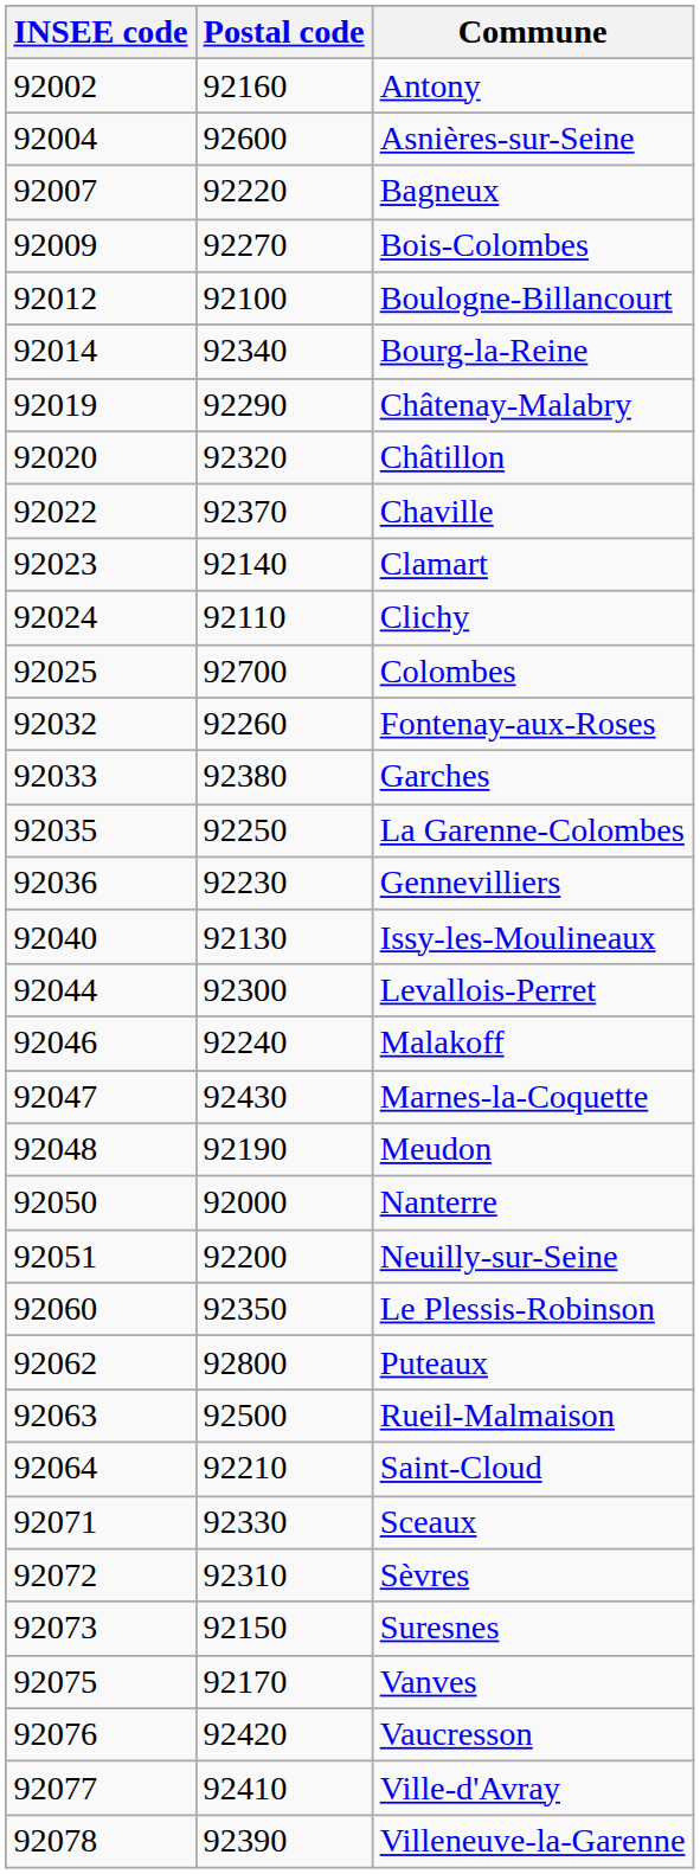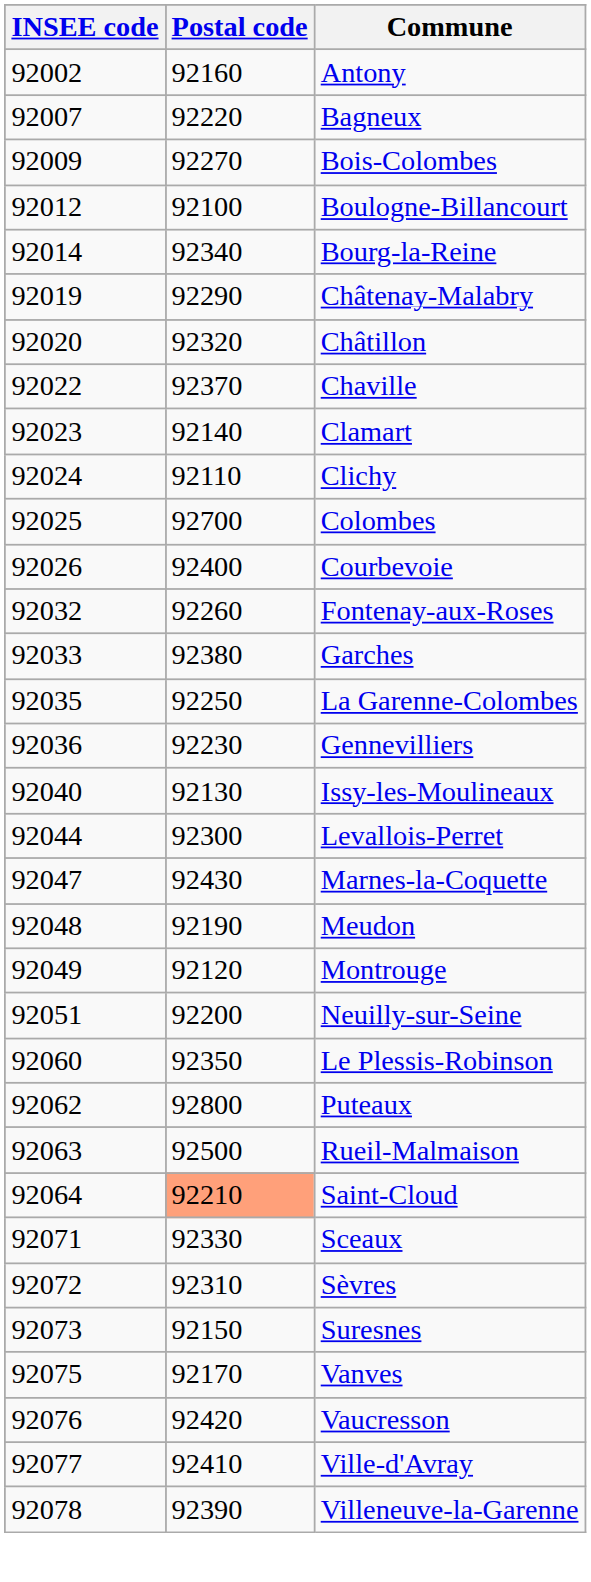 <table class="wikitable sortable">
 <tr>
 <th><a href='#'>INSEE code</a></th>
 <th><a href='#'>Postal code</a></th>
 <th>Commune</th>
 </tr>
 <tr>
 <td>92002</td>
 <td>92160</td>
 <td><a href='#'>Antony</a></td>
-</tr>
-<tr>
-<td>92004</td>
-<td>92600</td>
-<td><a href='#'>Asnières-sur-Seine</a></td>
 </tr>
 <tr>
 <td>92007</td>
 <td>92220</td>
 <td><a href='#'>Bagneux</a></td>
 </tr>
 <tr>
 <td>92009</td>
 <td>92270</td>
 <td><a href='#'>Bois-Colombes</a></td>
 </tr>
 <tr>
 <td>92012</td>
 <td>92100</td>
 <td><a href='#'>Boulogne-Billancourt</a></td>
 </tr>
 <tr>
 <td>92014</td>
 <td>92340</td>
 <td><a href='#'>Bourg-la-Reine</a></td>
 </tr>
 <tr>
 <td>92019</td>
 <td>92290</td>
 <td><a href='#'>Châtenay-Malabry</a></td>
 </tr>
 <tr>
 <td>92020</td>
 <td>92320</td>
 <td><a href='#'>Châtillon</a></td>
 </tr>
 <tr>
 <td>92022</td>
 <td>92370</td>
 <td><a href='#'>Chaville</a></td>
 </tr>
 <tr>
 <td>92023</td>
 <td>92140</td>
 <td><a href='#'>Clamart</a></td>
 </tr>
 <tr>
 <td>92024</td>
 <td>92110</td>
 <td><a href='#'>Clichy</a></td>
 </tr>
 <tr>
 <td>92025</td>
 <td>92700</td>
 <td><a href='#'>Colombes</a></td>
 </tr>
 <tr>
+<td>92026</td>
+<td>92400</td>
+<td><a href='#'>Courbevoie</a></td>
+</tr>
+<tr>
 <td>92032</td>
 <td>92260</td>
 <td><a href='#'>Fontenay-aux-Roses</a></td>
 </tr>
 <tr>
 <td>92033</td>
 <td>92380</td>
 <td><a href='#'>Garches</a></td>
 </tr>
 <tr>
 <td>92035</td>
 <td>92250</td>
 <td><a href='#'>La Garenne-Colombes</a></td>
 </tr>
 <tr>
 <td>92036</td>
 <td>92230</td>
 <td><a href='#'>Gennevilliers</a></td>
 </tr>
 <tr>
 <td>92040</td>
 <td>92130</td>
 <td><a href='#'>Issy-les-Moulineaux</a></td>
 </tr>
 <tr>
 <td>92044</td>
 <td>92300</td>
 <td><a href='#'>Levallois-Perret</a></td>
 </tr>
 <tr>
-<td>92046</td>
-<td>92240</td>
-<td><a href='#'>Malakoff</a></td>
-</tr>
-<tr>
 <td>92047</td>
 <td>92430</td>
 <td><a href='#'>Marnes-la-Coquette</a></td>
 </tr>
 <tr>
 <td>92048</td>
 <td>92190</td>
 <td><a href='#'>Meudon</a></td>
 </tr>
 <tr>
-<td>92050</td>
-<td>92000</td>
-<td><a href='#'>Nanterre</a></td>
+<td>92049</td>
+<td>92120</td>
+<td><a href='#'>Montrouge</a></td>
 </tr>
 <tr>
 <td>92051</td>
 <td>92200</td>
 <td><a href='#'>Neuilly-sur-Seine</a></td>
 </tr>
 <tr>
 <td>92060</td>
 <td>92350</td>
 <td><a href='#'>Le Plessis-Robinson</a></td>
 </tr>
 <tr>
 <td>92062</td>
 <td>92800</td>
 <td><a href='#'>Puteaux</a></td>
 </tr>
 <tr>
 <td>92063</td>
 <td>92500</td>
 <td><a href='#'>Rueil-Malmaison</a></td>
 </tr>
 <tr>
 <td>92064</td>
-<td>92210</td>
+<td style="background: lightsalmon;">92210</td>
 <td><a href='#'>Saint-Cloud</a></td>
 </tr>
 <tr>
 <td>92071</td>
 <td>92330</td>
 <td><a href='#'>Sceaux</a></td>
 </tr>
 <tr>
 <td>92072</td>
 <td>92310</td>
 <td><a href='#'>Sèvres</a></td>
 </tr>
 <tr>
 <td>92073</td>
 <td>92150</td>
 <td><a href='#'>Suresnes</a></td>
 </tr>
 <tr>
 <td>92075</td>
 <td>92170</td>
 <td><a href='#'>Vanves</a></td>
 </tr>
 <tr>
 <td>92076</td>
 <td>92420</td>
 <td><a href='#'>Vaucresson</a></td>
 </tr>
 <tr>
 <td>92077</td>
 <td>92410</td>
 <td><a href='#'>Ville-d'Avray</a></td>
 </tr>
 <tr>
 <td>92078</td>
 <td>92390</td>
 <td><a href='#'>Villeneuve-la-Garenne</a></td>
 </tr>
 </table>
